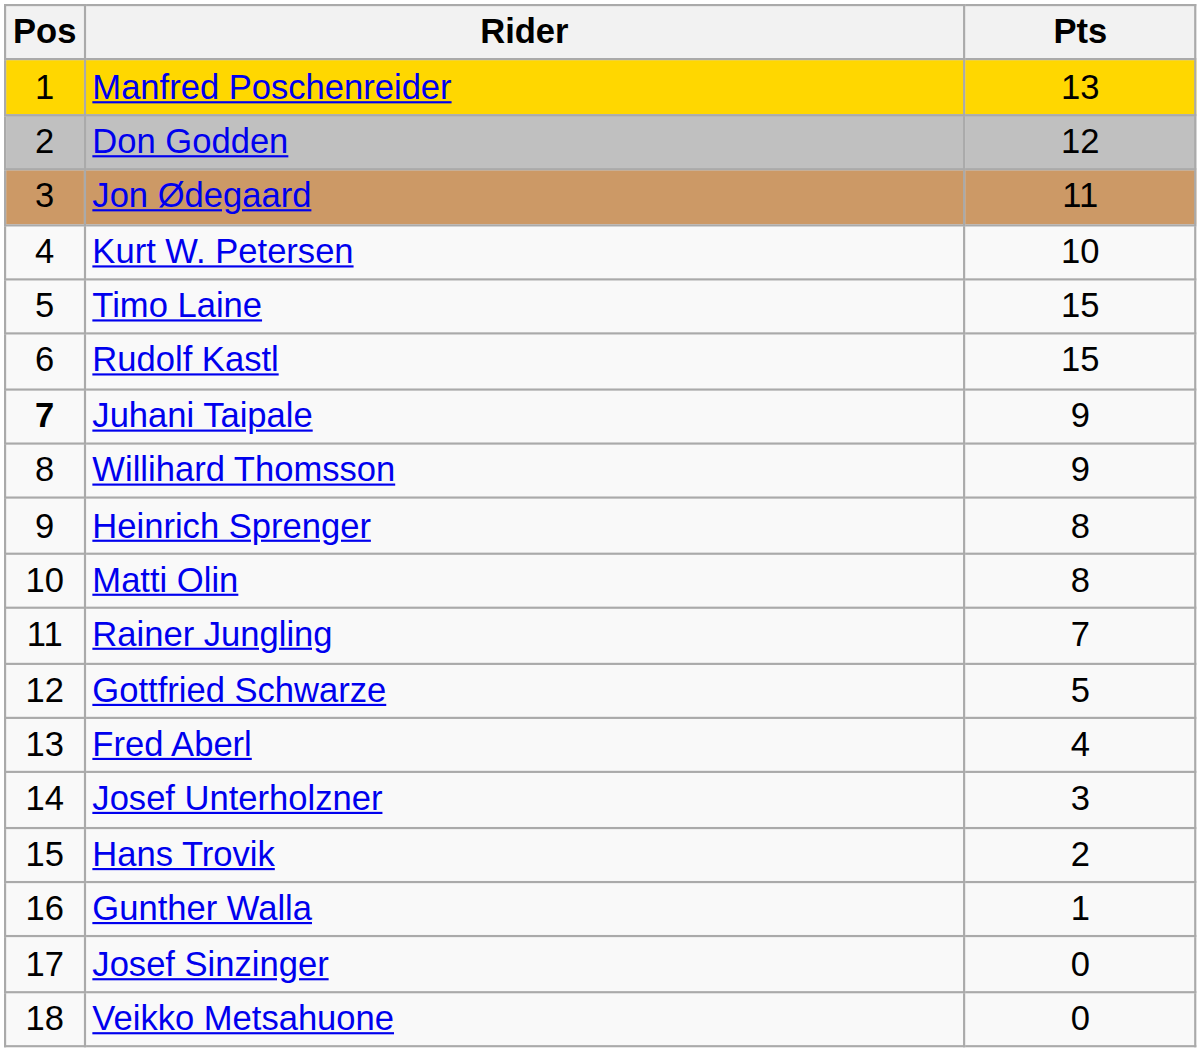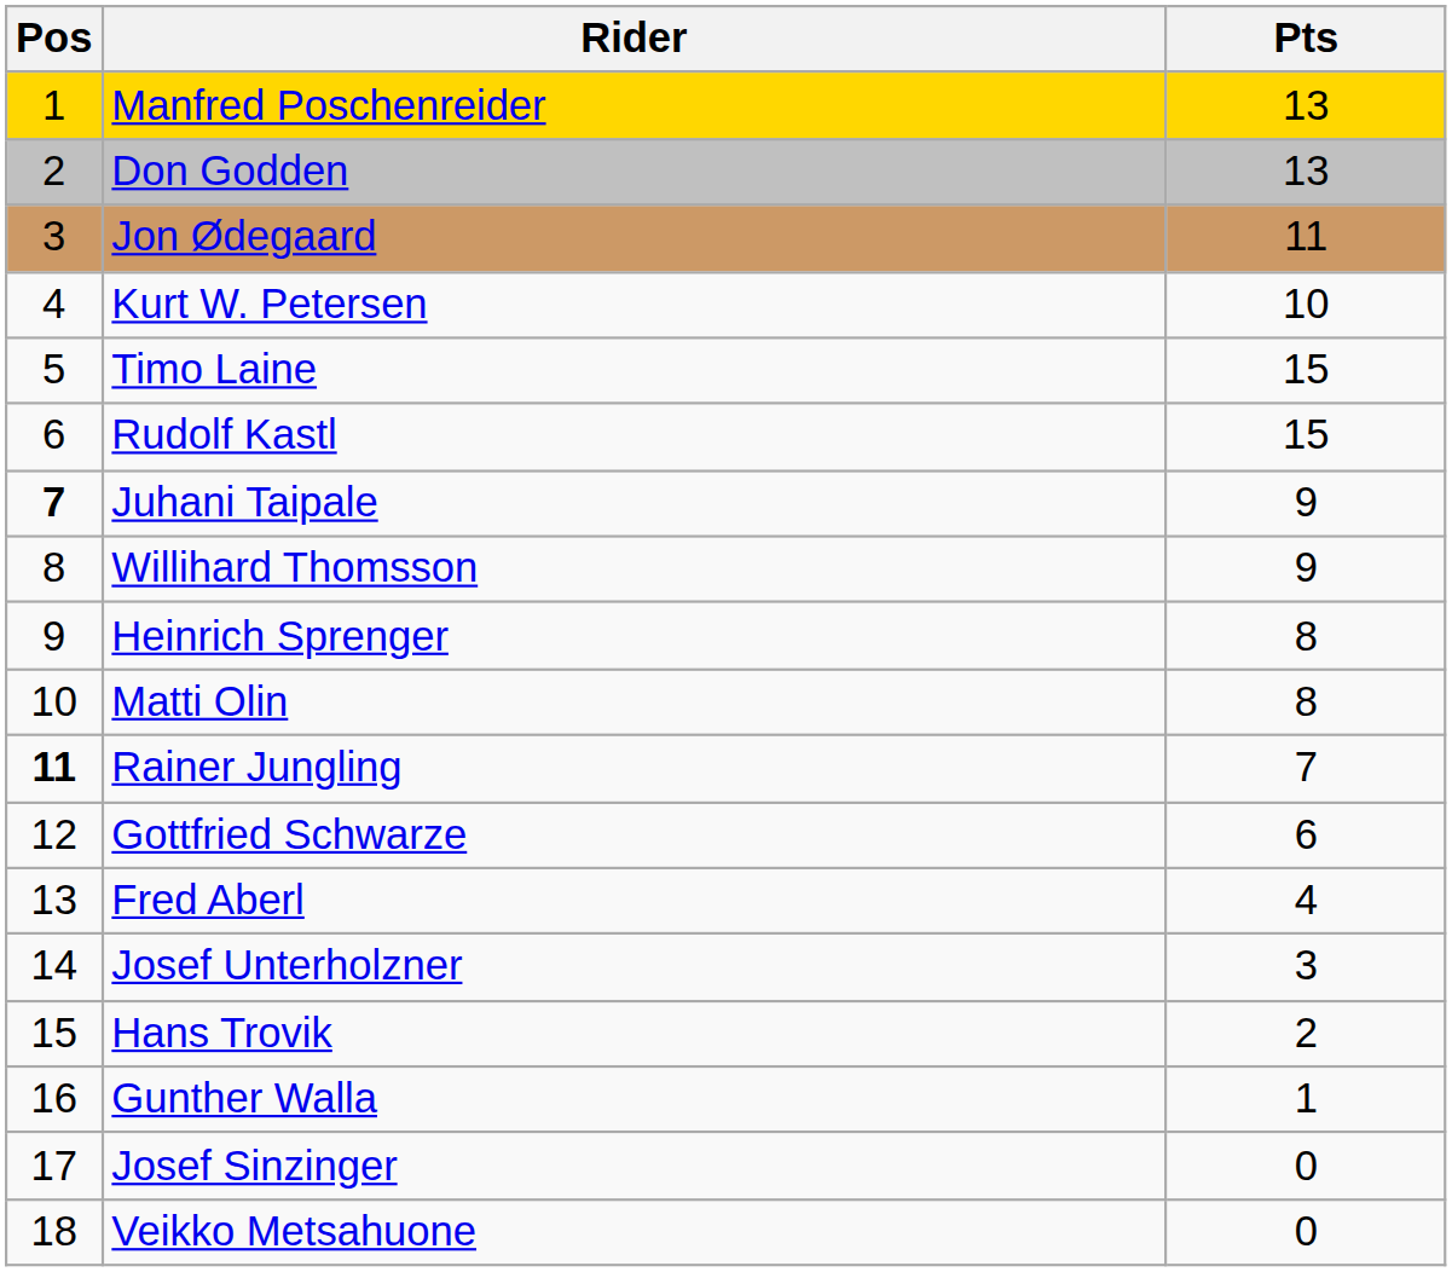 <table class="wikitable" style="font-size: 100%">
 <tr>
 <th width=20>Pos</th>
 <th width=400>Rider</th>
 <th width=100>Pts</th>
 </tr>
 <tr align=center style="background-color: gold;">
 <td>1</td>
 <td align="left"> <a href='#'>Manfred Poschenreider</a></td>
 <td>13</td>
 </tr>
 <tr align=center style="background-color: silver;">
 <td>2</td>
 <td align="left"> <a href='#'>Don Godden</a></td>
-<td>12</td>
+<td>13</td>
 </tr>
 <tr align=center style="background-color: #cc9966;">
 <td>3</td>
 <td align="left"> <a href='#'>Jon Ødegaard</a></td>
 <td>11</td>
 </tr>
 <tr align=center>
 <td>4</td>
 <td align="left"> <a href='#'>Kurt W. Petersen</a></td>
 <td>10</td>
 </tr>
 <tr align=center>
 <td>5</td>
 <td align="left"> <a href='#'>Timo Laine</a></td>
 <td>15</td>
 </tr>
 <tr align=center>
 <td>6</td>
 <td align="left"> <a href='#'>Rudolf Kastl</a></td>
 <td>15</td>
 </tr>
 <tr align=center>
 <td><strong>7</strong></td>
 <td align="left"> <a href='#'>Juhani Taipale</a></td>
 <td>9</td>
 </tr>
 <tr align=center>
 <td>8</td>
 <td align="left"> <a href='#'>Willihard Thomsson</a></td>
 <td>9</td>
 </tr>
 <tr align=center>
 <td>9</td>
 <td align="left"> <a href='#'>Heinrich Sprenger</a></td>
 <td>8</td>
 </tr>
 <tr align=center>
 <td>10</td>
 <td align="left"> <a href='#'>Matti Olin</a></td>
 <td>8</td>
 </tr>
 <tr align=center>
-<td>11</td>
+<td><strong>11</strong></td>
 <td align="left"> <a href='#'>Rainer Jungling</a></td>
 <td>7</td>
 </tr>
 <tr align=center>
 <td>12</td>
 <td align="left"> <a href='#'>Gottfried Schwarze</a></td>
-<td>5</td>
+<td>6</td>
 </tr>
 <tr align=center>
 <td>13</td>
 <td align="left"> <a href='#'>Fred Aberl</a></td>
 <td>4</td>
 </tr>
 <tr align=center>
 <td>14</td>
 <td align="left"> <a href='#'>Josef Unterholzner </a></td>
 <td>3</td>
 </tr>
 <tr align=center>
 <td>15</td>
 <td align="left"> <a href='#'>Hans Trovik</a></td>
 <td>2</td>
 </tr>
 <tr align=center>
 <td>16</td>
 <td align="left"> <a href='#'>Gunther Walla</a></td>
 <td>1</td>
 </tr>
 <tr align=center>
 <td>17</td>
 <td align="left"> <a href='#'>Josef Sinzinger</a></td>
 <td>0</td>
 </tr>
 <tr align=center>
 <td>18</td>
 <td align="left"> <a href='#'>Veikko Metsahuone</a></td>
 <td>0</td>
 </tr>
 </table>
